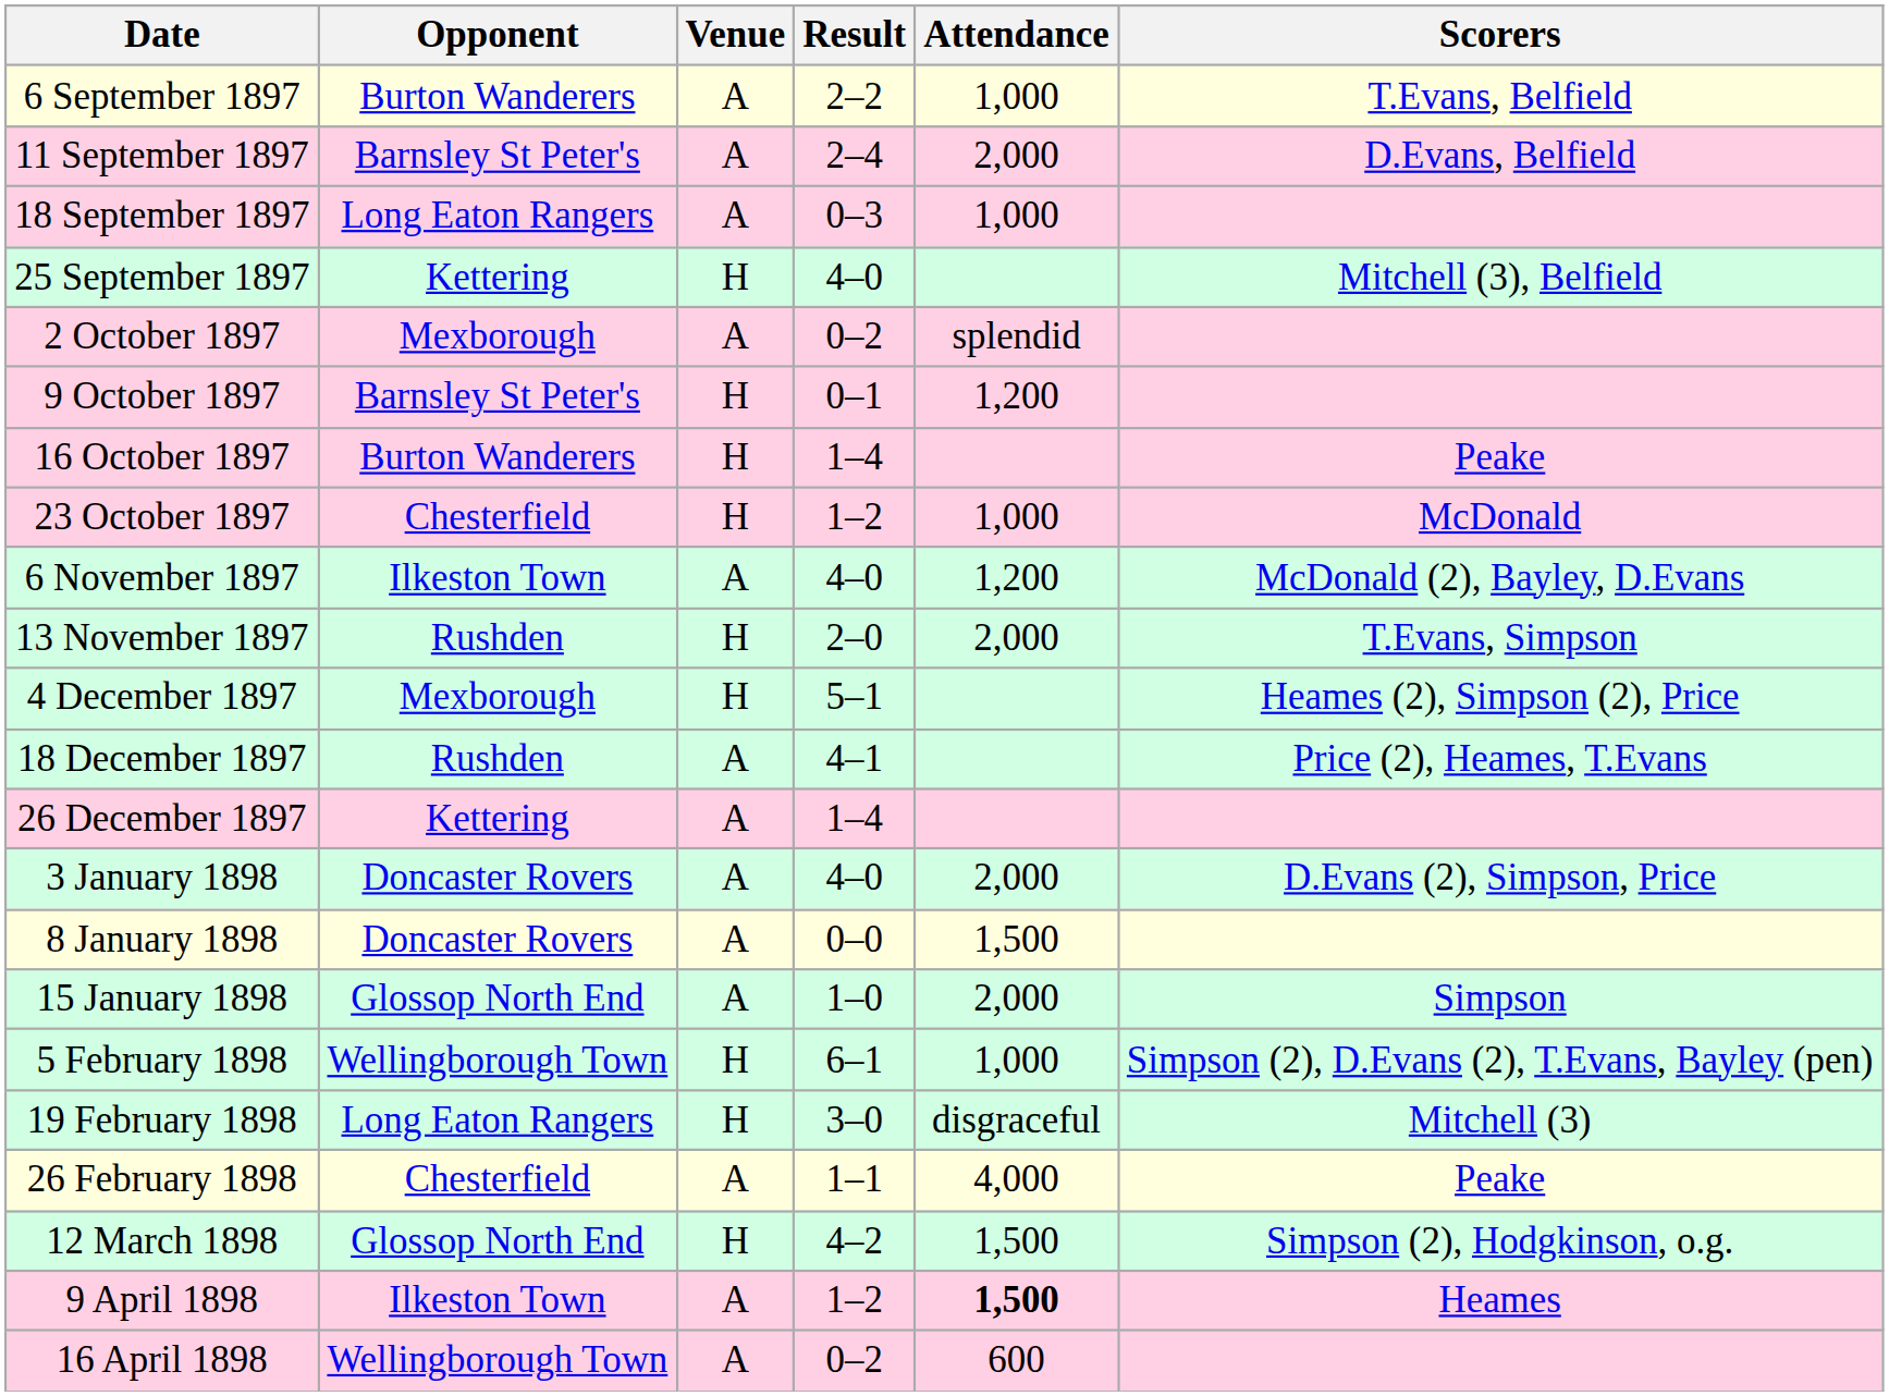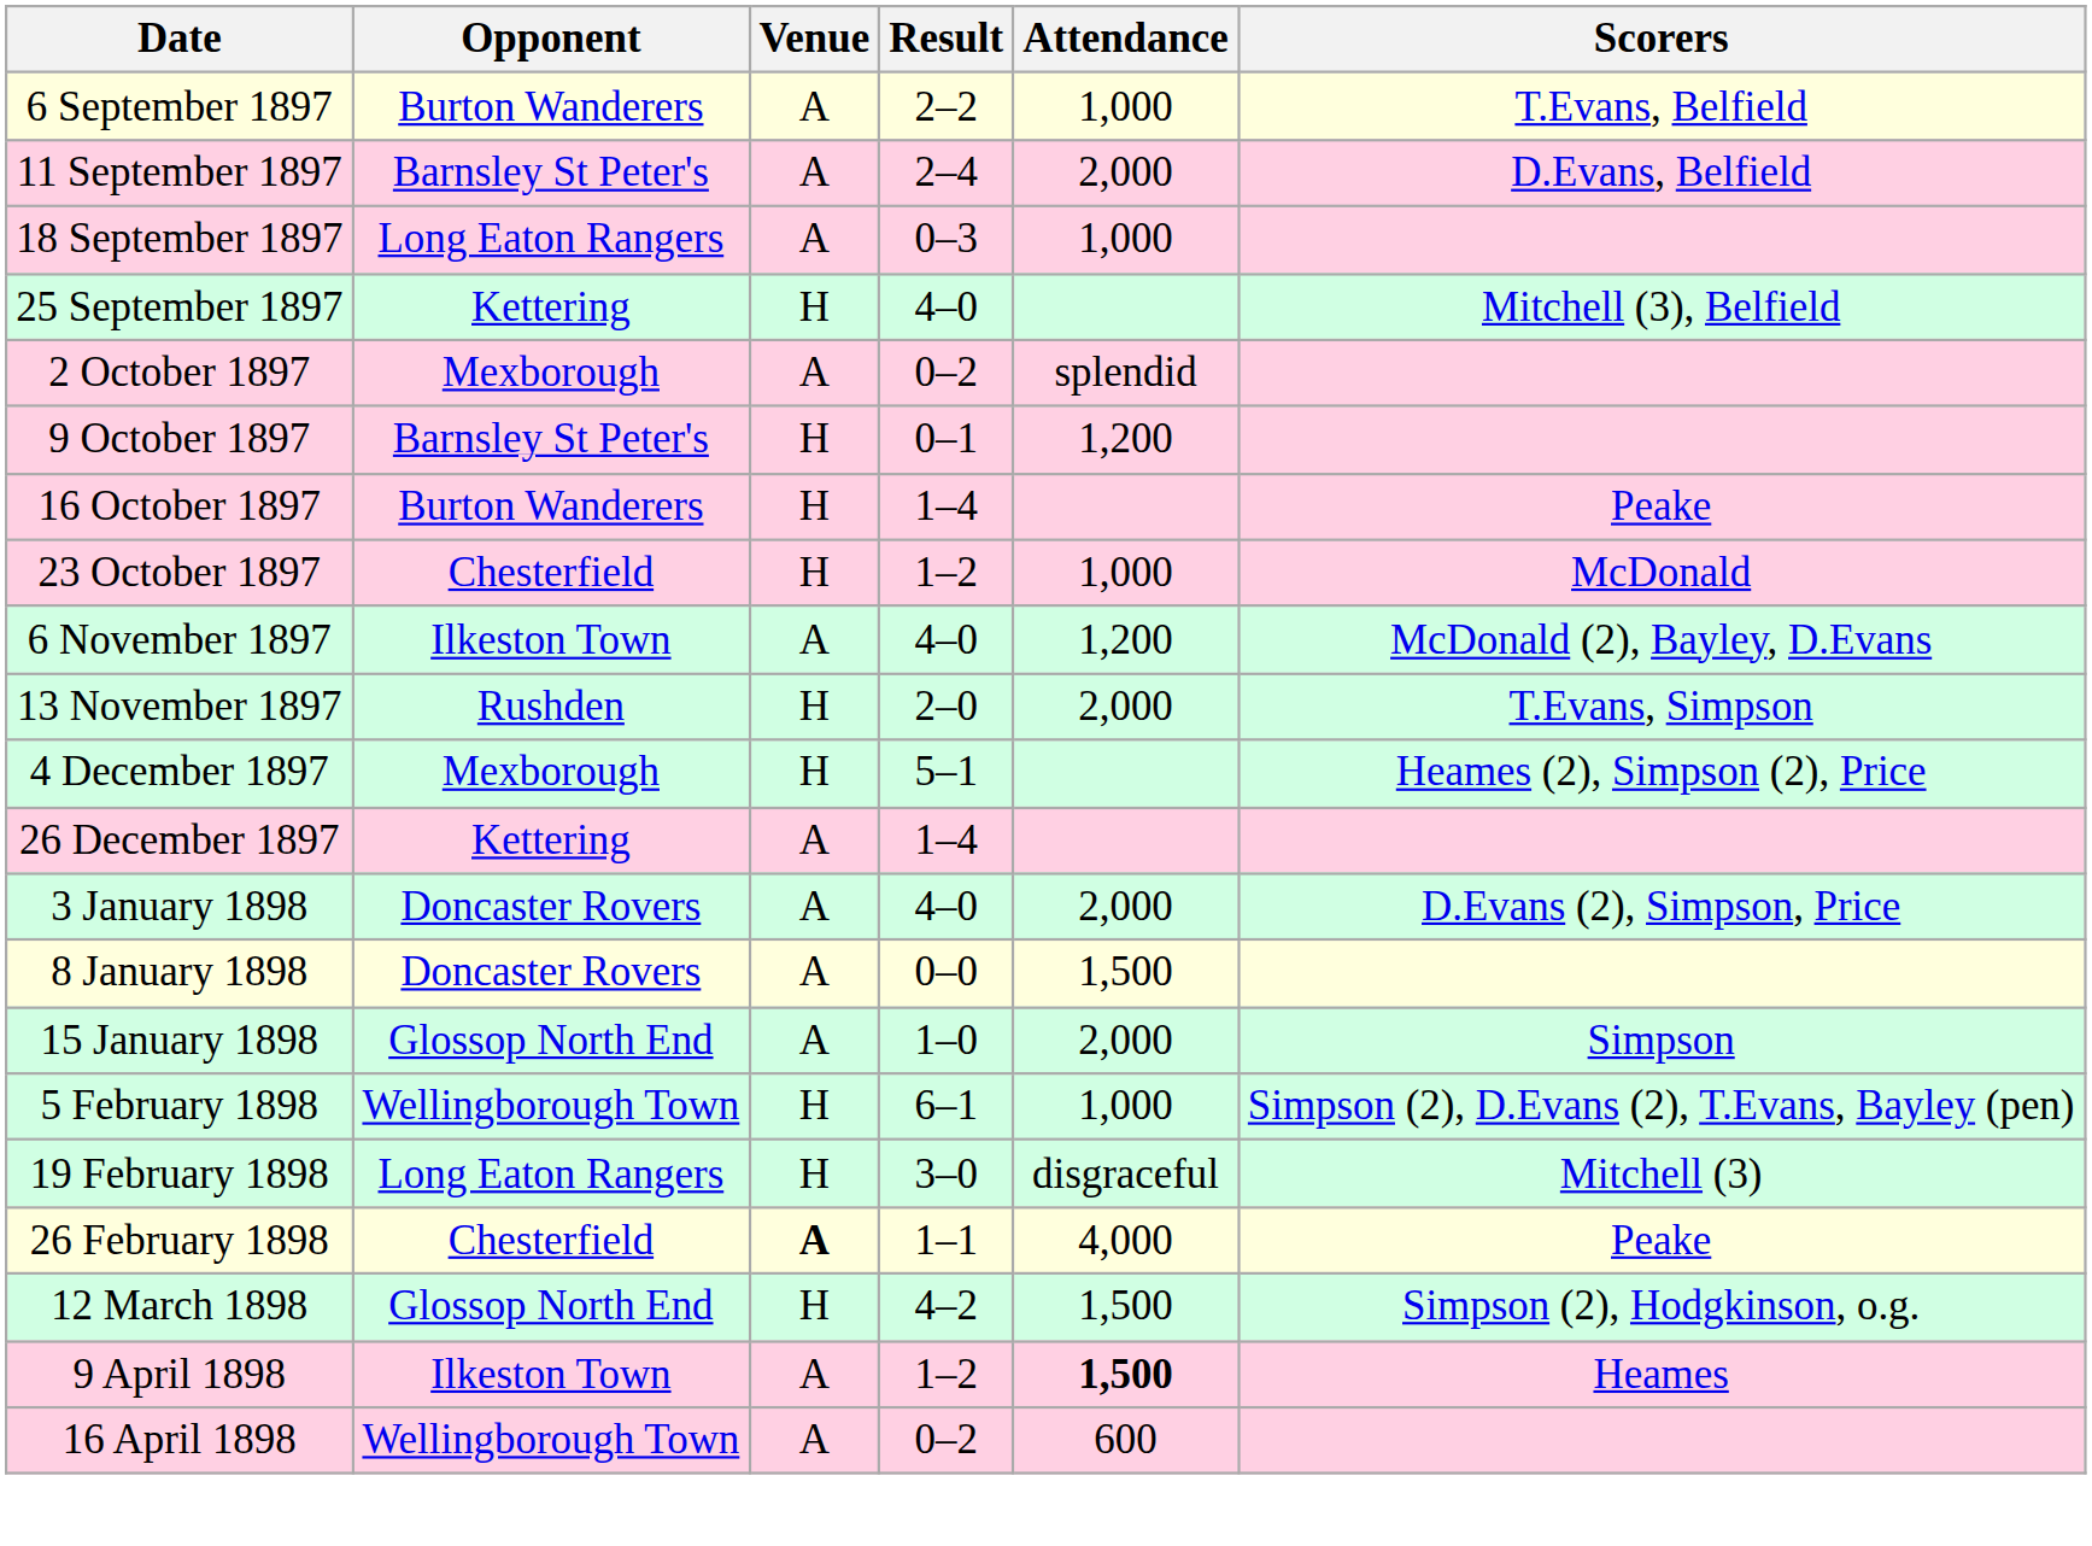 <table class="wikitable sortable" style="font-size:100%; text-align:center">
 <tr>
 <th>Date</th>
 <th>Opponent</th>
 <th>Venue</th>
 <th>Result</th>
 <th>Attendance</th>
 <th>Scorers</th>
 </tr>
 <tr style="background-color: #ffffdd;">
 <td>6 September 1897</td>
 <td><a href='#'>Burton Wanderers</a></td>
 <td>A</td>
 <td>2–2</td>
 <td>1,000</td>
 <td><a href='#'>T.Evans</a>, <a href='#'>Belfield</a></td>
 </tr>
 <tr style="background-color: #ffd0e3;">
 <td>11 September 1897</td>
 <td><a href='#'>Barnsley St Peter's</a></td>
 <td>A</td>
 <td>2–4</td>
 <td>2,000</td>
 <td><a href='#'>D.Evans</a>, <a href='#'>Belfield</a></td>
 </tr>
 <tr style="background-color: #ffd0e3;">
 <td>18 September 1897</td>
 <td><a href='#'>Long Eaton Rangers</a></td>
 <td>A</td>
 <td>0–3</td>
 <td>1,000</td>
 <td></td>
 </tr>
 <tr style="background-color: #d0ffe3;">
 <td>25 September 1897</td>
 <td><a href='#'>Kettering</a></td>
 <td>H</td>
 <td>4–0</td>
 <td></td>
 <td><a href='#'>Mitchell</a> (3), <a href='#'>Belfield</a></td>
 </tr>
 <tr style="background-color: #ffd0e3;">
 <td>2 October 1897</td>
 <td><a href='#'>Mexborough</a></td>
 <td>A</td>
 <td>0–2</td>
 <td>splendid</td>
 <td></td>
 </tr>
 <tr style="background-color: #ffd0e3;">
 <td>9 October 1897</td>
 <td><a href='#'>Barnsley St Peter's</a></td>
 <td>H</td>
 <td>0–1</td>
 <td>1,200</td>
 <td></td>
 </tr>
 <tr style="background-color: #ffd0e3;">
 <td>16 October 1897</td>
 <td><a href='#'>Burton Wanderers</a></td>
 <td>H</td>
 <td>1–4</td>
 <td></td>
 <td><a href='#'>Peake</a></td>
 </tr>
 <tr style="background-color: #ffd0e3;">
 <td>23 October 1897</td>
 <td><a href='#'>Chesterfield</a></td>
 <td>H</td>
 <td>1–2</td>
 <td>1,000</td>
 <td><a href='#'>McDonald</a></td>
 </tr>
 <tr style="background-color: #d0ffe3;">
 <td>6 November 1897</td>
 <td><a href='#'>Ilkeston Town</a></td>
 <td>A</td>
 <td>4–0</td>
 <td>1,200</td>
 <td><a href='#'>McDonald</a> (2), <a href='#'>Bayley</a>, <a href='#'>D.Evans</a></td>
 </tr>
 <tr style="background-color: #d0ffe3;">
 <td>13 November 1897</td>
 <td><a href='#'>Rushden</a></td>
 <td>H</td>
 <td>2–0</td>
 <td>2,000</td>
 <td><a href='#'>T.Evans</a>, <a href='#'>Simpson</a></td>
 </tr>
 <tr style="background-color: #d0ffe3;">
 <td>4 December 1897</td>
 <td><a href='#'>Mexborough</a></td>
 <td>H</td>
 <td>5–1</td>
 <td></td>
 <td><a href='#'>Heames</a> (2), <a href='#'>Simpson</a> (2), <a href='#'>Price</a></td>
 </tr>
-<tr style="background-color: #d0ffe3;">
-<td>18 December 1897</td>
-<td><a href='#'>Rushden</a></td>
-<td>A</td>
-<td>4–1</td>
-<td></td>
-<td><a href='#'>Price</a> (2), <a href='#'>Heames</a>, <a href='#'>T.Evans</a></td>
-</tr>
 <tr style="background-color: #ffd0e3;">
 <td>26 December 1897</td>
 <td><a href='#'>Kettering</a></td>
 <td>A</td>
 <td>1–4</td>
 <td></td>
 <td></td>
 </tr>
 <tr style="background-color: #d0ffe3;">
 <td>3 January 1898</td>
 <td><a href='#'>Doncaster Rovers</a></td>
 <td>A</td>
 <td>4–0</td>
 <td>2,000</td>
 <td><a href='#'>D.Evans</a> (2), <a href='#'>Simpson</a>, <a href='#'>Price</a></td>
 </tr>
 <tr style="background-color: #ffffdd;">
 <td>8 January 1898</td>
 <td><a href='#'>Doncaster Rovers</a></td>
 <td>A</td>
 <td>0–0</td>
 <td>1,500</td>
 <td></td>
 </tr>
 <tr style="background-color: #d0ffe3;">
 <td>15 January 1898</td>
 <td><a href='#'>Glossop North End</a></td>
 <td>A</td>
 <td>1–0</td>
 <td>2,000</td>
 <td><a href='#'>Simpson</a></td>
 </tr>
 <tr style="background-color: #d0ffe3;">
 <td>5 February 1898</td>
 <td><a href='#'>Wellingborough Town</a></td>
 <td>H</td>
 <td>6–1</td>
 <td>1,000</td>
 <td><a href='#'>Simpson</a> (2), <a href='#'>D.Evans</a> (2), <a href='#'>T.Evans</a>, <a href='#'>Bayley</a> (pen)</td>
 </tr>
 <tr style="background-color: #d0ffe3;">
 <td>19 February 1898</td>
 <td><a href='#'>Long Eaton Rangers</a></td>
 <td>H</td>
 <td>3–0</td>
 <td>disgraceful</td>
 <td><a href='#'>Mitchell</a> (3)</td>
 </tr>
 <tr style="background-color: #ffffdd;">
 <td>26 February 1898</td>
 <td><a href='#'>Chesterfield</a></td>
-<td>A</td>
+<td><strong>A</strong></td>
 <td>1–1</td>
 <td>4,000</td>
 <td><a href='#'>Peake</a></td>
 </tr>
 <tr style="background-color: #d0ffe3;">
 <td>12 March 1898</td>
 <td><a href='#'>Glossop North End</a></td>
 <td>H</td>
 <td>4–2</td>
 <td>1,500</td>
 <td><a href='#'>Simpson</a> (2), <a href='#'>Hodgkinson</a>, o.g.</td>
 </tr>
 <tr style="background-color: #ffd0e3;">
 <td>9 April 1898</td>
 <td><a href='#'>Ilkeston Town</a></td>
 <td>A</td>
 <td>1–2</td>
 <td><strong>1,500</strong></td>
 <td><a href='#'>Heames</a></td>
 </tr>
 <tr style="background-color: #ffd0e3;">
 <td>16 April 1898</td>
 <td><a href='#'>Wellingborough Town</a></td>
 <td>A</td>
 <td>0–2</td>
 <td>600</td>
 <td></td>
 </tr>
 </table>
